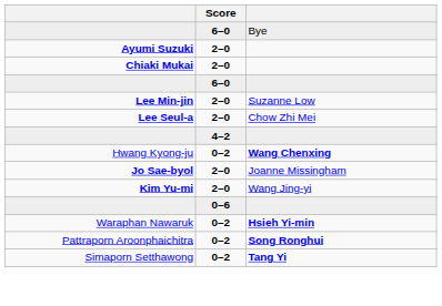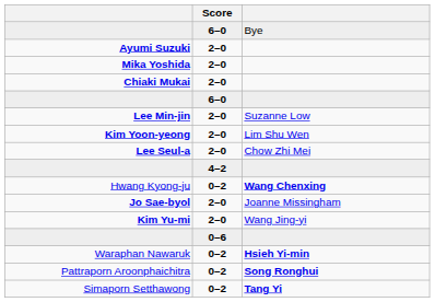 <table class="wikitable" style="text-align: center;">
 <tr>
 <th align="right" width="270"></th>
 <th width="65">Score</th>
 <th align="left" width="270"></th>
 </tr>
 <tr bgcolor=eeeeee>
 <td align=right><strong></strong></td>
 <td align=center><strong>6–0</strong></td>
 <td align=left>Bye</td>
 </tr>
 <tr>
 <td align=right><strong><a href='#'>Ayumi Suzuki</a></strong></td>
 <td align=center><strong>2–0</strong></td>
 <td align=left></td>
 </tr>
 <tr>
+<td align=right><strong><a href='#'>Mika Yoshida</a></strong></td>
+<td align=center><strong>2–0</strong></td>
+<td align=left></td>
+</tr>
+<tr>
 <td align=right><strong><a href='#'>Chiaki Mukai</a></strong></td>
 <td align=center><strong>2–0</strong></td>
 <td align=left></td>
 </tr>
 <tr bgcolor=eeeeee>
 <td align=right><strong></strong></td>
 <td align=center><strong>6–0</strong></td>
 <td align=left></td>
 </tr>
 <tr>
 <td align=right><strong><a href='#'>Lee Min-jin</a></strong></td>
 <td align=center><strong>2–0</strong></td>
 <td align=left><a href='#'>Suzanne Low</a></td>
+</tr>
+<tr>
+<td align=right><strong><a href='#'>Kim Yoon-yeong</a></strong></td>
+<td align=center><strong>2–0</strong></td>
+<td align=left><a href='#'>Lim Shu Wen</a></td>
 </tr>
 <tr>
 <td align=right><strong><a href='#'>Lee Seul-a</a></strong></td>
 <td align=center><strong>2–0</strong></td>
 <td align=left><a href='#'>Chow Zhi Mei</a></td>
 </tr>
 <tr bgcolor=eeeeee>
 <td align=right><strong></strong></td>
 <td align=center><strong>4–2</strong></td>
 <td align=left></td>
 </tr>
 <tr>
 <td align=right><a href='#'>Hwang Kyong-ju</a></td>
 <td align=center><strong>0–2</strong></td>
 <td align=left><strong><a href='#'>Wang Chenxing</a></strong></td>
 </tr>
 <tr>
 <td align=right><strong><a href='#'>Jo Sae-byol</a></strong></td>
 <td align=center><strong>2–0</strong></td>
 <td align=left><a href='#'>Joanne Missingham</a></td>
 </tr>
 <tr>
 <td align=right><strong><a href='#'>Kim Yu-mi</a></strong></td>
 <td align=center><strong>2–0</strong></td>
 <td align=left><a href='#'>Wang Jing-yi</a></td>
 </tr>
 <tr bgcolor=eeeeee>
 <td align=right></td>
 <td align=center><strong>0–6</strong></td>
 <td align=left><strong></strong></td>
 </tr>
 <tr>
 <td align=right><a href='#'>Waraphan Nawaruk</a></td>
 <td align=center><strong>0–2</strong></td>
 <td align=left><strong><a href='#'>Hsieh Yi-min</a></strong></td>
 </tr>
 <tr>
 <td align=right><a href='#'>Pattraporn Aroonphaichitra</a></td>
 <td align=center><strong>0–2</strong></td>
 <td align=left><strong><a href='#'>Song Ronghui</a></strong></td>
 </tr>
 <tr>
 <td align=right><a href='#'>Simaporn Setthawong</a></td>
 <td align=center><strong>0–2</strong></td>
 <td align=left><strong><a href='#'>Tang Yi</a></strong></td>
 </tr>
 </table>
